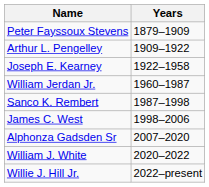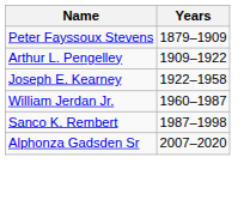 <table class="wikitable">
 <tr>
 <th>Name</th>
 <th>Years</th>
 </tr>
 <tr>
 <td><a href='#'>Peter Fayssoux Stevens</a></td>
 <td>1879–1909</td>
 </tr>
 <tr>
 <td><a href='#'>Arthur L. Pengelley</a></td>
 <td>1909–1922</td>
 </tr>
 <tr>
 <td><a href='#'>Joseph E. Kearney</a></td>
 <td>1922–1958</td>
 </tr>
 <tr>
 <td><a href='#'>William Jerdan Jr.</a></td>
 <td>1960–1987</td>
 </tr>
 <tr>
 <td><a href='#'>Sanco K. Rembert</a></td>
 <td>1987–1998</td>
 </tr>
 <tr>
-<td><a href='#'>James C. West</a></td>
-<td>1998–2006</td>
-</tr>
-<tr>
 <td><a href='#'>Alphonza Gadsden Sr</a></td>
 <td>2007–2020</td>
 </tr>
-<tr>
-<td><a href='#'>William J. White</a></td>
-<td>2020–2022</td>
-</tr>
-<tr>
-<td><a href='#'>Willie J. Hill Jr.</a></td>
-<td>2022–present</td>
-</tr>
 </table>
